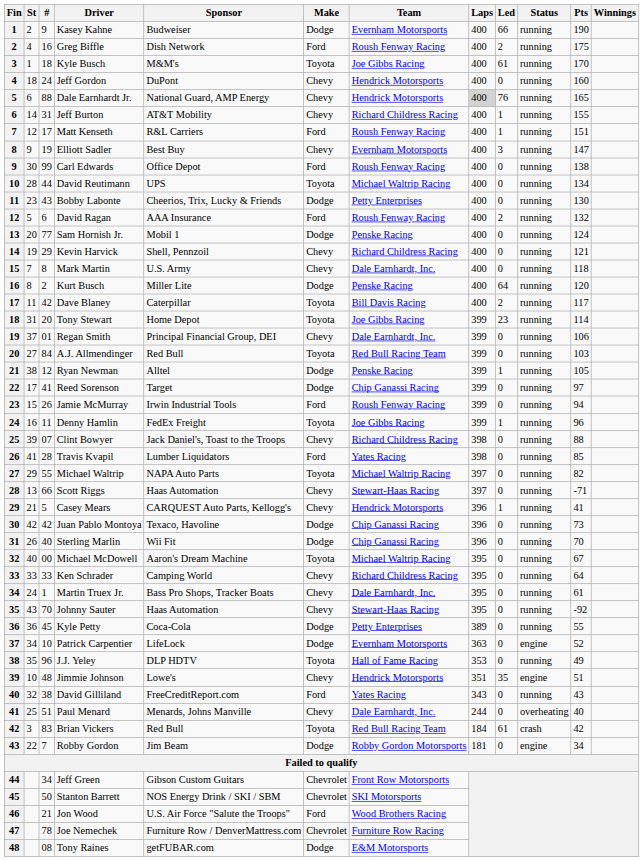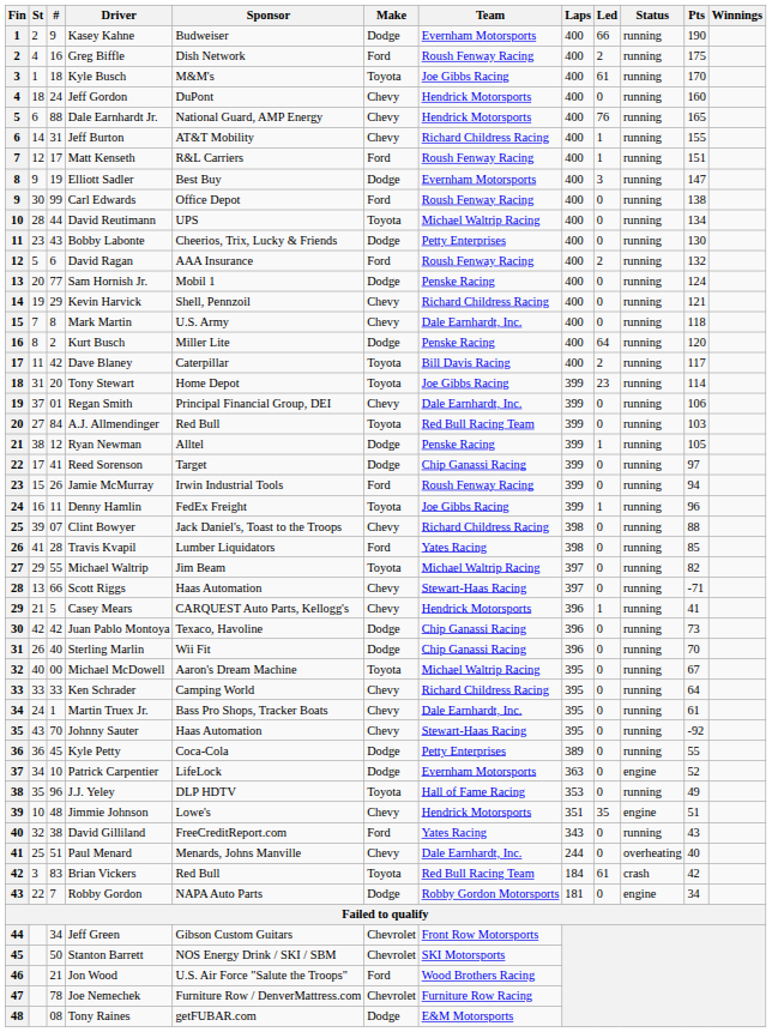 <table class="wikitable sortable" style="font-size:95%">
 <tr>
 <th>Fin</th>
 <th>St</th>
 <th>#</th>
 <th>Driver</th>
 <th>Sponsor</th>
 <th>Make</th>
 <th>Team</th>
 <th>Laps</th>
 <th>Led</th>
 <th>Status</th>
 <th>Pts</th>
 <th>Winnings</th>
 </tr>
 <tr>
 <th>1</th>
 <td>2</td>
 <td>9</td>
 <td>Kasey Kahne</td>
 <td>Budweiser</td>
 <td>Dodge</td>
 <td><a href='#'>Evernham Motorsports</a></td>
 <td>400</td>
 <td>66</td>
 <td>running</td>
 <td>190</td>
 <td></td>
 </tr>
 <tr>
 <th>2</th>
 <td>4</td>
 <td>16</td>
 <td>Greg Biffle</td>
 <td>Dish Network</td>
 <td>Ford</td>
 <td><a href='#'>Roush Fenway Racing</a></td>
 <td>400</td>
 <td>2</td>
 <td>running</td>
 <td>175</td>
 <td></td>
 </tr>
 <tr>
 <th>3</th>
 <td>1</td>
 <td>18</td>
 <td>Kyle Busch</td>
 <td>M&M's</td>
 <td>Toyota</td>
 <td><a href='#'>Joe Gibbs Racing</a></td>
 <td>400</td>
 <td>61</td>
 <td>running</td>
 <td>170</td>
 <td></td>
 </tr>
 <tr>
 <th>4</th>
 <td>18</td>
 <td>24</td>
 <td>Jeff Gordon</td>
 <td>DuPont</td>
 <td>Chevy</td>
 <td><a href='#'>Hendrick Motorsports</a></td>
 <td>400</td>
 <td>0</td>
 <td>running</td>
 <td>160</td>
 <td></td>
 </tr>
 <tr>
 <th>5</th>
 <td>6</td>
 <td>88</td>
 <td>Dale Earnhardt Jr.</td>
 <td>National Guard, AMP Energy</td>
 <td>Chevy</td>
 <td><a href='#'>Hendrick Motorsports</a></td>
-<td style="background: lightgrey;">400</td>
+<td>400</td>
 <td>76</td>
 <td>running</td>
 <td>165</td>
 <td></td>
 </tr>
 <tr>
 <th>6</th>
 <td>14</td>
 <td>31</td>
 <td>Jeff Burton</td>
 <td>AT&T Mobility</td>
 <td>Chevy</td>
 <td><a href='#'>Richard Childress Racing</a></td>
 <td>400</td>
 <td>1</td>
 <td>running</td>
 <td>155</td>
 <td></td>
 </tr>
 <tr>
 <th>7</th>
 <td>12</td>
 <td>17</td>
 <td>Matt Kenseth</td>
 <td>R&L Carriers</td>
 <td>Ford</td>
 <td><a href='#'>Roush Fenway Racing</a></td>
 <td>400</td>
 <td>1</td>
 <td>running</td>
 <td>151</td>
 <td></td>
 </tr>
 <tr>
 <th>8</th>
 <td>9</td>
 <td>19</td>
 <td>Elliott Sadler</td>
 <td>Best Buy</td>
-<td>Chevy</td>
+<td>Dodge</td>
 <td><a href='#'>Evernham Motorsports</a></td>
 <td>400</td>
 <td>3</td>
 <td>running</td>
 <td>147</td>
 <td></td>
 </tr>
 <tr>
 <th>9</th>
 <td>30</td>
 <td>99</td>
 <td>Carl Edwards</td>
 <td>Office Depot</td>
 <td>Ford</td>
 <td><a href='#'>Roush Fenway Racing</a></td>
 <td>400</td>
 <td>0</td>
 <td>running</td>
 <td>138</td>
 <td></td>
 </tr>
 <tr>
 <th>10</th>
 <td>28</td>
 <td>44</td>
 <td>David Reutimann</td>
 <td>UPS</td>
 <td>Toyota</td>
 <td><a href='#'>Michael Waltrip Racing</a></td>
 <td>400</td>
 <td>0</td>
 <td>running</td>
 <td>134</td>
 <td></td>
 </tr>
 <tr>
 <th>11</th>
 <td>23</td>
 <td>43</td>
 <td>Bobby Labonte</td>
 <td>Cheerios, Trix, Lucky & Friends</td>
 <td>Dodge</td>
 <td><a href='#'>Petty Enterprises</a></td>
 <td>400</td>
 <td>0</td>
 <td>running</td>
 <td>130</td>
 <td></td>
 </tr>
 <tr>
 <th>12</th>
 <td>5</td>
 <td>6</td>
 <td>David Ragan</td>
 <td>AAA Insurance</td>
 <td>Ford</td>
 <td><a href='#'>Roush Fenway Racing</a></td>
 <td>400</td>
 <td>2</td>
 <td>running</td>
 <td>132</td>
 <td></td>
 </tr>
 <tr>
 <th>13</th>
 <td>20</td>
 <td>77</td>
 <td>Sam Hornish Jr.</td>
 <td>Mobil 1</td>
 <td>Dodge</td>
 <td><a href='#'>Penske Racing</a></td>
 <td>400</td>
 <td>0</td>
 <td>running</td>
 <td>124</td>
 <td></td>
 </tr>
 <tr>
 <th>14</th>
 <td>19</td>
 <td>29</td>
 <td>Kevin Harvick</td>
 <td>Shell, Pennzoil</td>
 <td>Chevy</td>
 <td><a href='#'>Richard Childress Racing</a></td>
 <td>400</td>
 <td>0</td>
 <td>running</td>
 <td>121</td>
 <td></td>
 </tr>
 <tr>
 <th>15</th>
 <td>7</td>
 <td>8</td>
 <td>Mark Martin</td>
 <td>U.S. Army</td>
 <td>Chevy</td>
 <td><a href='#'>Dale Earnhardt, Inc.</a></td>
 <td>400</td>
 <td>0</td>
 <td>running</td>
 <td>118</td>
 <td></td>
 </tr>
 <tr>
 <th>16</th>
 <td>8</td>
 <td>2</td>
 <td>Kurt Busch</td>
 <td>Miller Lite</td>
 <td>Dodge</td>
 <td><a href='#'>Penske Racing</a></td>
 <td>400</td>
 <td>64</td>
 <td>running</td>
 <td>120</td>
 <td></td>
 </tr>
 <tr>
 <th>17</th>
 <td>11</td>
 <td>42</td>
 <td>Dave Blaney</td>
 <td>Caterpillar</td>
 <td>Toyota</td>
 <td><a href='#'>Bill Davis Racing</a></td>
 <td>400</td>
 <td>2</td>
 <td>running</td>
 <td>117</td>
 <td></td>
 </tr>
 <tr>
 <th>18</th>
 <td>31</td>
 <td>20</td>
 <td>Tony Stewart</td>
 <td>Home Depot</td>
 <td>Toyota</td>
 <td><a href='#'>Joe Gibbs Racing</a></td>
 <td>399</td>
 <td>23</td>
 <td>running</td>
 <td>114</td>
 <td></td>
 </tr>
 <tr>
 <th>19</th>
 <td>37</td>
 <td>01</td>
 <td>Regan Smith</td>
 <td>Principal Financial Group, DEI</td>
 <td>Chevy</td>
 <td><a href='#'>Dale Earnhardt, Inc.</a></td>
 <td>399</td>
 <td>0</td>
 <td>running</td>
 <td>106</td>
 <td></td>
 </tr>
 <tr>
 <th>20</th>
 <td>27</td>
 <td>84</td>
 <td>A.J. Allmendinger</td>
 <td>Red Bull</td>
 <td>Toyota</td>
 <td><a href='#'>Red Bull Racing Team</a></td>
 <td>399</td>
 <td>0</td>
 <td>running</td>
 <td>103</td>
 <td></td>
 </tr>
 <tr>
 <th>21</th>
 <td>38</td>
 <td>12</td>
 <td>Ryan Newman</td>
 <td>Alltel</td>
 <td>Dodge</td>
 <td><a href='#'>Penske Racing</a></td>
 <td>399</td>
 <td>1</td>
 <td>running</td>
 <td>105</td>
 <td></td>
 </tr>
 <tr>
 <th>22</th>
 <td>17</td>
 <td>41</td>
 <td>Reed Sorenson</td>
 <td>Target</td>
 <td>Dodge</td>
 <td><a href='#'>Chip Ganassi Racing</a></td>
 <td>399</td>
 <td>0</td>
 <td>running</td>
 <td>97</td>
 <td></td>
 </tr>
 <tr>
 <th>23</th>
 <td>15</td>
 <td>26</td>
 <td>Jamie McMurray</td>
 <td>Irwin Industrial Tools</td>
 <td>Ford</td>
 <td><a href='#'>Roush Fenway Racing</a></td>
 <td>399</td>
 <td>0</td>
 <td>running</td>
 <td>94</td>
 <td></td>
 </tr>
 <tr>
 <th>24</th>
 <td>16</td>
 <td>11</td>
 <td>Denny Hamlin</td>
 <td>FedEx Freight</td>
 <td>Toyota</td>
 <td><a href='#'>Joe Gibbs Racing</a></td>
 <td>399</td>
 <td>1</td>
 <td>running</td>
 <td>96</td>
 <td></td>
 </tr>
 <tr>
 <th>25</th>
 <td>39</td>
 <td>07</td>
 <td>Clint Bowyer</td>
 <td>Jack Daniel's, Toast to the Troops</td>
 <td>Chevy</td>
 <td><a href='#'>Richard Childress Racing</a></td>
 <td>398</td>
 <td>0</td>
 <td>running</td>
 <td>88</td>
 <td></td>
 </tr>
 <tr>
 <th>26</th>
 <td>41</td>
 <td>28</td>
 <td>Travis Kvapil</td>
 <td>Lumber Liquidators</td>
 <td>Ford</td>
 <td><a href='#'>Yates Racing</a></td>
 <td>398</td>
 <td>0</td>
 <td>running</td>
 <td>85</td>
 <td></td>
 </tr>
 <tr>
 <th>27</th>
 <td>29</td>
 <td>55</td>
 <td>Michael Waltrip</td>
-<td>NAPA Auto Parts</td>
+<td>Jim Beam</td>
 <td>Toyota</td>
 <td><a href='#'>Michael Waltrip Racing</a></td>
 <td>397</td>
 <td>0</td>
 <td>running</td>
 <td>82</td>
 <td></td>
 </tr>
 <tr>
 <th>28</th>
 <td>13</td>
 <td>66</td>
 <td>Scott Riggs</td>
 <td>Haas Automation</td>
 <td>Chevy</td>
 <td><a href='#'>Stewart-Haas Racing</a></td>
 <td>397</td>
 <td>0</td>
 <td>running</td>
 <td>-71</td>
 <td></td>
 </tr>
 <tr>
 <th>29</th>
 <td>21</td>
 <td>5</td>
 <td>Casey Mears</td>
 <td>CARQUEST Auto Parts, Kellogg's</td>
 <td>Chevy</td>
 <td><a href='#'>Hendrick Motorsports</a></td>
 <td>396</td>
 <td>1</td>
 <td>running</td>
 <td>41</td>
 <td></td>
 </tr>
 <tr>
 <th>30</th>
 <td>42</td>
 <td>42</td>
 <td>Juan Pablo Montoya</td>
 <td>Texaco, Havoline</td>
 <td>Dodge</td>
 <td><a href='#'>Chip Ganassi Racing</a></td>
 <td>396</td>
 <td>0</td>
 <td>running</td>
 <td>73</td>
 <td></td>
 </tr>
 <tr>
 <th>31</th>
 <td>26</td>
 <td>40</td>
 <td>Sterling Marlin</td>
 <td>Wii Fit</td>
 <td>Dodge</td>
 <td><a href='#'>Chip Ganassi Racing</a></td>
 <td>396</td>
 <td>0</td>
 <td>running</td>
 <td>70</td>
 <td></td>
 </tr>
 <tr>
 <th>32</th>
 <td>40</td>
 <td>00</td>
 <td>Michael McDowell</td>
 <td>Aaron's Dream Machine</td>
 <td>Toyota</td>
 <td><a href='#'>Michael Waltrip Racing</a></td>
 <td>395</td>
 <td>0</td>
 <td>running</td>
 <td>67</td>
 <td></td>
 </tr>
 <tr>
 <th>33</th>
 <td>33</td>
 <td>33</td>
 <td>Ken Schrader</td>
 <td>Camping World</td>
 <td>Chevy</td>
 <td><a href='#'>Richard Childress Racing</a></td>
 <td>395</td>
 <td>0</td>
 <td>running</td>
 <td>64</td>
 <td></td>
 </tr>
 <tr>
 <th>34</th>
 <td>24</td>
 <td>1</td>
 <td>Martin Truex Jr.</td>
 <td>Bass Pro Shops, Tracker Boats</td>
 <td>Chevy</td>
 <td><a href='#'>Dale Earnhardt, Inc.</a></td>
 <td>395</td>
 <td>0</td>
 <td>running</td>
 <td>61</td>
 <td></td>
 </tr>
 <tr>
 <th>35</th>
 <td>43</td>
 <td>70</td>
 <td>Johnny Sauter</td>
 <td>Haas Automation</td>
 <td>Chevy</td>
 <td><a href='#'>Stewart-Haas Racing</a></td>
 <td>395</td>
 <td>0</td>
 <td>running</td>
 <td>-92</td>
 <td></td>
 </tr>
 <tr>
 <th>36</th>
 <td>36</td>
 <td>45</td>
 <td>Kyle Petty</td>
 <td>Coca-Cola</td>
 <td>Dodge</td>
 <td><a href='#'>Petty Enterprises</a></td>
 <td>389</td>
 <td>0</td>
 <td>running</td>
 <td>55</td>
 <td></td>
 </tr>
 <tr>
 <th>37</th>
 <td>34</td>
 <td>10</td>
 <td>Patrick Carpentier</td>
 <td>LifeLock</td>
 <td>Dodge</td>
 <td><a href='#'>Evernham Motorsports</a></td>
 <td>363</td>
 <td>0</td>
 <td>engine</td>
 <td>52</td>
 <td></td>
 </tr>
 <tr>
 <th>38</th>
 <td>35</td>
 <td>96</td>
 <td>J.J. Yeley</td>
 <td>DLP HDTV</td>
 <td>Toyota</td>
 <td><a href='#'>Hall of Fame Racing</a></td>
 <td>353</td>
 <td>0</td>
 <td>running</td>
 <td>49</td>
 <td></td>
 </tr>
 <tr>
 <th>39</th>
 <td>10</td>
 <td>48</td>
 <td>Jimmie Johnson</td>
 <td>Lowe's</td>
 <td>Chevy</td>
 <td><a href='#'>Hendrick Motorsports</a></td>
 <td>351</td>
 <td>35</td>
 <td>engine</td>
 <td>51</td>
 <td></td>
 </tr>
 <tr>
 <th>40</th>
 <td>32</td>
 <td>38</td>
 <td>David Gilliland</td>
 <td>FreeCreditReport.com</td>
 <td>Ford</td>
 <td><a href='#'>Yates Racing</a></td>
 <td>343</td>
 <td>0</td>
 <td>running</td>
 <td>43</td>
 <td></td>
 </tr>
 <tr>
 <th>41</th>
 <td>25</td>
 <td>51</td>
 <td>Paul Menard</td>
 <td>Menards, Johns Manville</td>
 <td>Chevy</td>
 <td><a href='#'>Dale Earnhardt, Inc.</a></td>
 <td>244</td>
 <td>0</td>
 <td>overheating</td>
 <td>40</td>
 <td></td>
 </tr>
 <tr>
 <th>42</th>
 <td>3</td>
 <td>83</td>
 <td>Brian Vickers</td>
 <td>Red Bull</td>
 <td>Toyota</td>
 <td><a href='#'>Red Bull Racing Team</a></td>
 <td>184</td>
 <td>61</td>
 <td>crash</td>
 <td>42</td>
 <td></td>
 </tr>
 <tr>
 <th>43</th>
 <td>22</td>
 <td>7</td>
 <td>Robby Gordon</td>
-<td>Jim Beam</td>
+<td>NAPA Auto Parts</td>
 <td>Dodge</td>
 <td><a href='#'>Robby Gordon Motorsports</a></td>
 <td>181</td>
 <td>0</td>
 <td>engine</td>
 <td>34</td>
 <td></td>
 </tr>
 <tr>
 <th colspan="12">Failed to qualify</th>
 </tr>
 <tr>
 <th>44</th>
 <td></td>
 <td>34</td>
 <td>Jeff Green</td>
 <td>Gibson Custom Guitars</td>
 <td>Chevrolet</td>
 <td><a href='#'>Front Row Motorsports</a></td>
 <th colspan="5" rowspan="5"></th>
 </tr>
 <tr>
 <th>45</th>
 <td></td>
 <td>50</td>
 <td>Stanton Barrett</td>
 <td>NOS Energy Drink / SKI / SBM</td>
 <td>Chevrolet</td>
 <td><a href='#'>SKI Motorsports</a></td>
 </tr>
 <tr>
 <th>46</th>
 <td></td>
 <td>21</td>
 <td>Jon Wood</td>
 <td>U.S. Air Force "Salute the Troops"</td>
 <td>Ford</td>
 <td><a href='#'>Wood Brothers Racing</a></td>
 </tr>
 <tr>
 <th>47</th>
 <td></td>
 <td>78</td>
 <td>Joe Nemechek</td>
 <td>Furniture Row / DenverMattress.com</td>
 <td>Chevrolet</td>
 <td><a href='#'>Furniture Row Racing</a></td>
 </tr>
 <tr>
 <th>48</th>
 <td></td>
 <td>08</td>
 <td>Tony Raines</td>
 <td>getFUBAR.com</td>
 <td>Dodge</td>
 <td><a href='#'>E&M Motorsports</a></td>
 </tr>
 </table>
